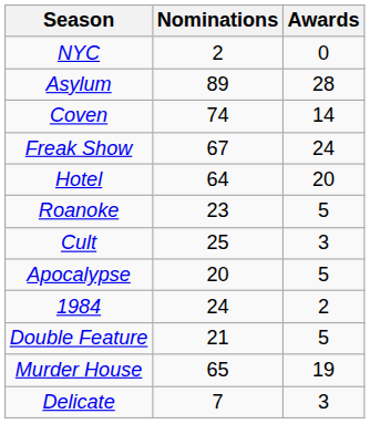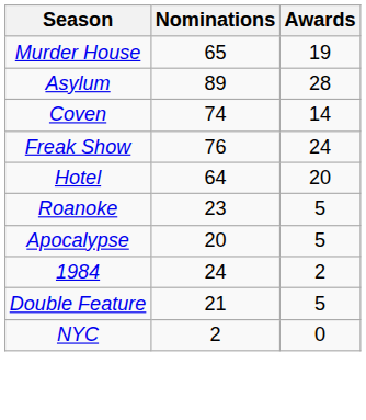 <table class="wikitable sortable plainrowheaders" style="text-align:center;">
 <tr>
 <th scope="col">Season</th>
 <th scope="col">Nominations</th>
 <th scope="col">Awards</th>
 </tr>
 <tr>
-<td scope="row"><em><a href='#'>NYC</a></em></td>
-<td>2</td>
-<td>0</td>
+<td scope="row"><em><a href='#'>Murder House</a></em></td>
+<td>65</td>
+<td>19</td>
 </tr>
 <tr>
 <td scope="row"><em><a href='#'>Asylum</a></em></td>
 <td>89</td>
 <td>28</td>
 </tr>
 <tr>
 <td scope="row"><em><a href='#'>Coven</a></em></td>
 <td>74</td>
 <td>14</td>
 </tr>
 <tr>
 <td scope="row"><em><a href='#'>Freak Show</a></em></td>
-<td>67</td>
+<td>76</td>
 <td>24</td>
 </tr>
 <tr>
 <td scope="row"><em><a href='#'>Hotel</a></em></td>
 <td>64</td>
 <td>20</td>
 </tr>
 <tr>
 <td scope="row"><em><a href='#'>Roanoke</a></em></td>
 <td>23</td>
 <td>5</td>
-</tr>
-<tr>
-<td scope="row"><em><a href='#'>Cult</a></em></td>
-<td>25</td>
-<td>3</td>
 </tr>
 <tr>
 <td scope="row"><em><a href='#'>Apocalypse</a></em></td>
 <td>20</td>
 <td>5</td>
 </tr>
 <tr>
 <td scope="row"><em><a href='#'>1984</a></em></td>
 <td>24</td>
 <td>2</td>
 </tr>
 <tr>
 <td scope="row"><em><a href='#'>Double Feature</a></em></td>
 <td>21</td>
 <td>5</td>
 </tr>
 <tr>
-<td scope="row"><em><a href='#'>Murder House</a></em></td>
-<td>65</td>
-<td>19</td>
-</tr>
-<tr>
-<td scope="row"><em><a href='#'>Delicate</a></em></td>
-<td>7</td>
-<td>3</td>
+<td scope="row"><em><a href='#'>NYC</a></em></td>
+<td>2</td>
+<td>0</td>
 </tr>
 </table>
